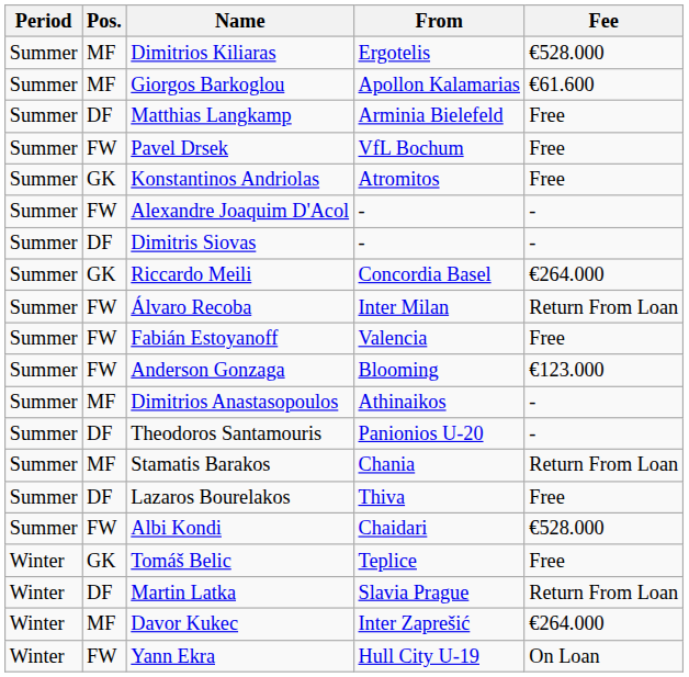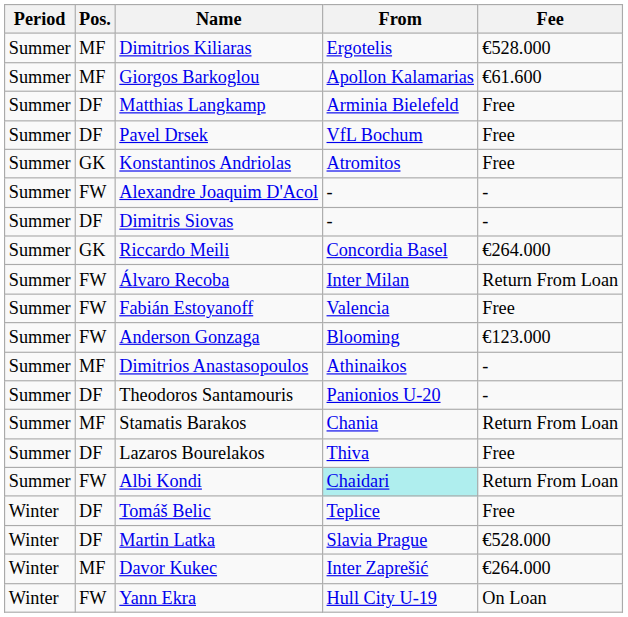 <table class="wikitable">
 <tr>
 <th>Period</th>
 <th>Pos.</th>
 <th>Name</th>
 <th>From</th>
 <th>Fee</th>
 </tr>
 <tr>
 <td>Summer</td>
 <td>MF</td>
 <td> <a href='#'>Dimitrios Kiliaras</a></td>
 <td> <a href='#'>Ergotelis</a></td>
 <td>€528.000</td>
 </tr>
 <tr>
 <td>Summer</td>
 <td>MF</td>
 <td> <a href='#'>Giorgos Barkoglou</a></td>
 <td> <a href='#'>Apollon Kalamarias</a></td>
 <td>€61.600</td>
 </tr>
 <tr>
 <td>Summer</td>
 <td>DF</td>
 <td> <a href='#'>Matthias Langkamp</a></td>
 <td> <a href='#'>Arminia Bielefeld</a></td>
 <td>Free</td>
 </tr>
 <tr>
 <td>Summer</td>
-<td>FW</td>
+<td>DF</td>
 <td> <a href='#'>Pavel Drsek</a></td>
 <td> <a href='#'>VfL Bochum</a></td>
 <td>Free</td>
 </tr>
 <tr>
 <td>Summer</td>
 <td>GK</td>
 <td> <a href='#'>Konstantinos Andriolas</a></td>
 <td> <a href='#'>Atromitos</a></td>
 <td>Free</td>
 </tr>
 <tr>
 <td>Summer</td>
 <td>FW</td>
 <td> <a href='#'>Alexandre Joaquim D'Acol</a></td>
 <td>-</td>
 <td>-</td>
 </tr>
 <tr>
 <td>Summer</td>
 <td>DF</td>
 <td> <a href='#'>Dimitris Siovas</a></td>
 <td>-</td>
 <td>-</td>
 </tr>
 <tr>
 <td>Summer</td>
 <td>GK</td>
 <td> <a href='#'>Riccardo Meili</a></td>
 <td> <a href='#'>Concordia Basel</a></td>
 <td>€264.000</td>
 </tr>
 <tr>
 <td>Summer</td>
 <td>FW</td>
 <td> <a href='#'>Álvaro Recoba</a></td>
 <td>   <a href='#'>Inter Milan</a></td>
 <td>Return From Loan</td>
 </tr>
 <tr>
 <td>Summer</td>
 <td>FW</td>
 <td> <a href='#'>Fabián Estoyanoff</a></td>
 <td>   <a href='#'>Valencia</a></td>
 <td>Free</td>
 </tr>
 <tr>
 <td>Summer</td>
 <td>FW</td>
 <td>  <a href='#'>Anderson Gonzaga</a></td>
 <td> <a href='#'>Blooming</a></td>
 <td>€123.000</td>
 </tr>
 <tr>
 <td>Summer</td>
 <td>MF</td>
 <td>  <a href='#'>Dimitrios Anastasopoulos</a></td>
 <td>  <a href='#'>Athinaikos</a></td>
 <td>-</td>
 </tr>
 <tr>
 <td>Summer</td>
 <td>DF</td>
 <td>  Theodoros Santamouris</td>
 <td>  <a href='#'>Panionios U-20</a></td>
 <td>-</td>
 </tr>
 <tr>
 <td>Summer</td>
 <td>MF</td>
 <td>  Stamatis Barakos</td>
 <td>  <a href='#'>Chania</a></td>
 <td>Return From Loan</td>
 </tr>
 <tr>
 <td>Summer</td>
 <td>DF</td>
 <td>  Lazaros Bourelakos</td>
 <td>  <a href='#'>Thiva</a></td>
 <td>Free</td>
 </tr>
 <tr>
 <td>Summer</td>
 <td>FW</td>
 <td>  <a href='#'>Albi Kondi</a></td>
-<td>   <a href='#'>Chaidari</a></td>
-<td>€528.000</td>
+<td style="background: paleturquoise;">   <a href='#'>Chaidari</a></td>
+<td>Return From Loan</td>
 </tr>
 <tr>
 <td>Winter</td>
-<td>GK</td>
+<td>DF</td>
 <td>          <a href='#'>Tomáš Belic</a></td>
 <td>    <a href='#'>Teplice</a></td>
 <td>Free</td>
 </tr>
 <tr>
 <td>Winter</td>
 <td>DF</td>
 <td> <a href='#'>Martin Latka</a></td>
 <td> <a href='#'>Slavia Prague</a></td>
-<td>Return From Loan</td>
+<td>€528.000</td>
 </tr>
 <tr>
 <td>Winter</td>
 <td>MF</td>
 <td> <a href='#'>Davor Kukec</a></td>
 <td> <a href='#'>Inter Zaprešić</a></td>
 <td>€264.000</td>
 </tr>
 <tr>
 <td>Winter</td>
 <td>FW</td>
 <td> <a href='#'>Yann Ekra</a></td>
 <td>     <a href='#'>Hull City U-19</a></td>
 <td>On Loan</td>
 </tr>
 </table>
